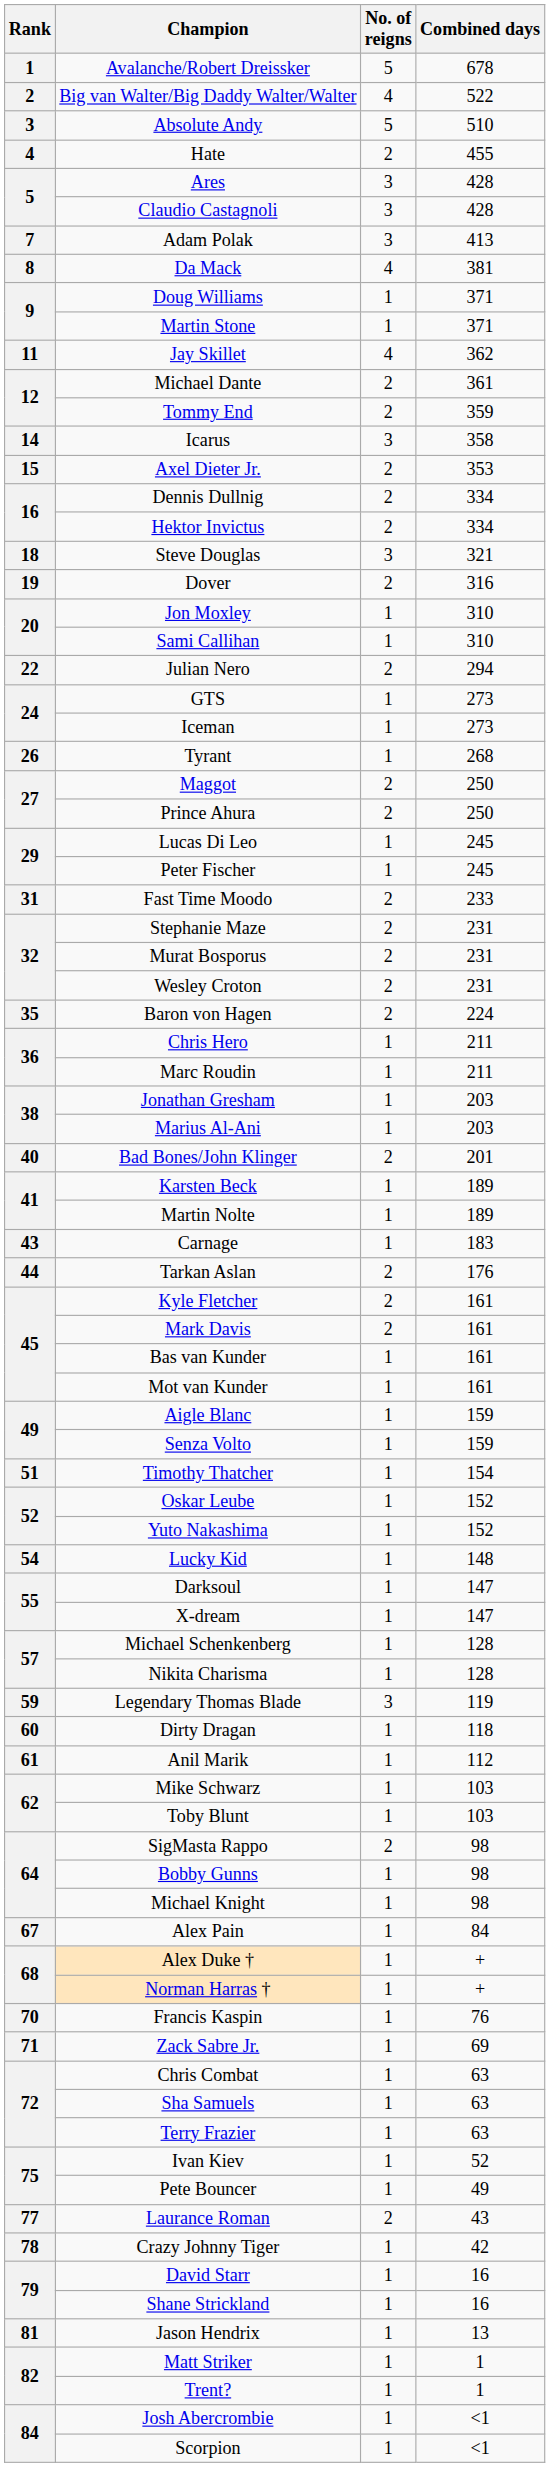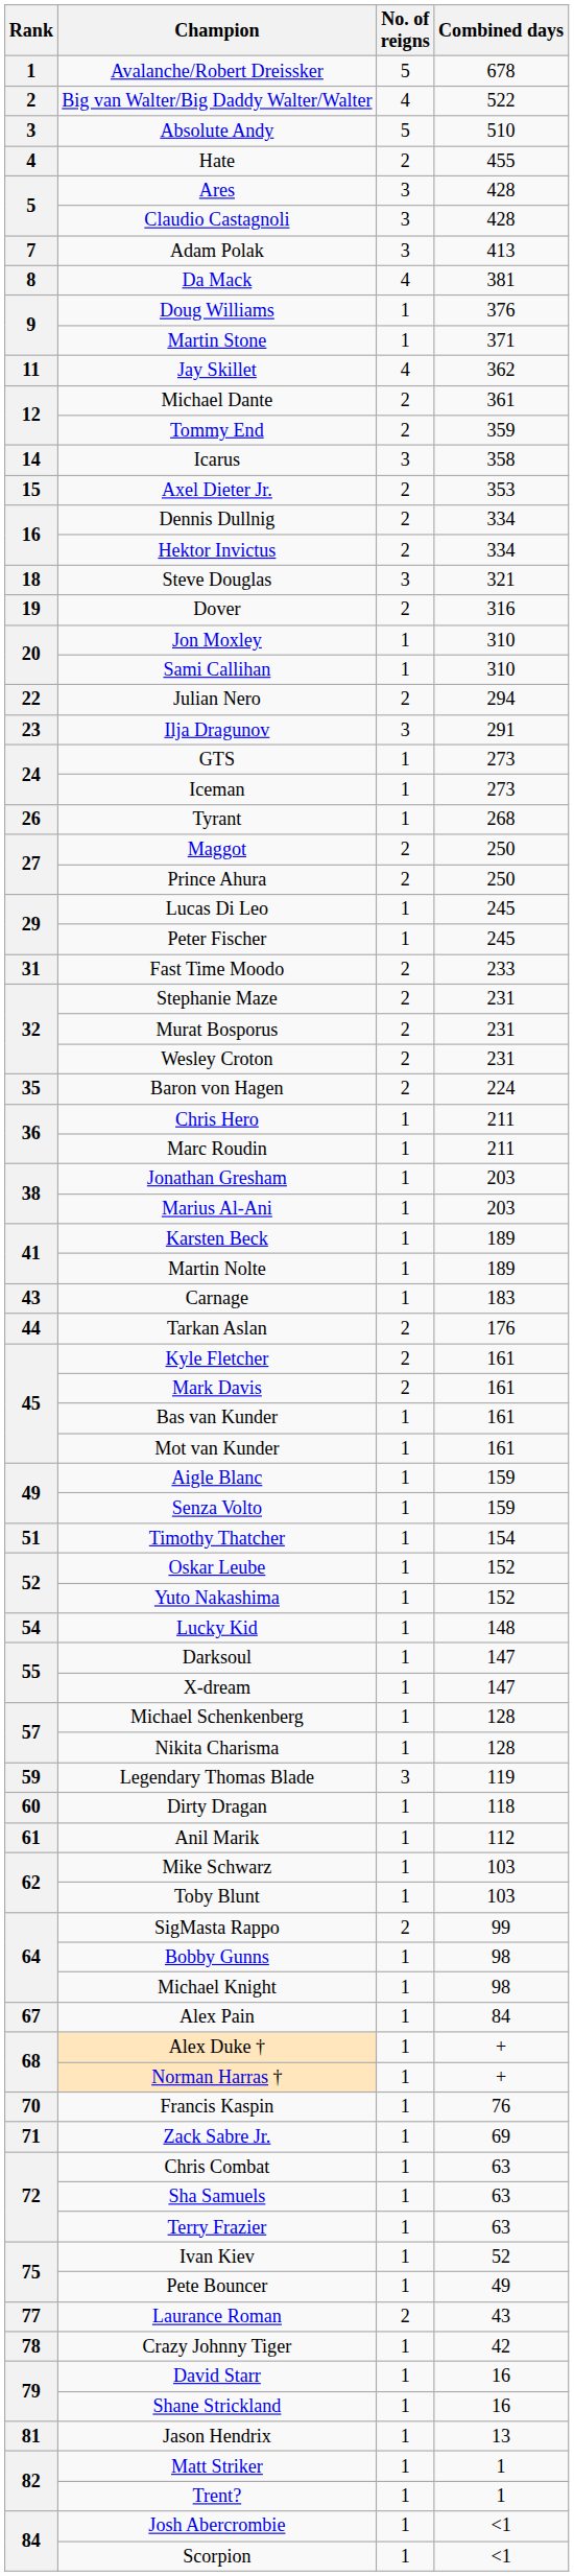 <table class="wikitable sortable" style="text-align: center">
 <tr>
 <th>Rank</th>
 <th>Champion</th>
 <th>No. of<br>reigns</th>
 <th>Combined days</th>
 </tr>
 <tr>
 <th>1</th>
 <td><a href='#'>Avalanche/Robert Dreissker</a></td>
 <td>5</td>
 <td>678</td>
 </tr>
 <tr>
 <th>2</th>
 <td><a href='#'>Big van Walter/Big Daddy Walter/Walter</a></td>
 <td>4</td>
 <td>522</td>
 </tr>
 <tr>
 <th>3</th>
 <td><a href='#'>Absolute Andy</a></td>
 <td>5</td>
 <td>510</td>
 </tr>
 <tr>
 <th>4</th>
 <td>Hate</td>
 <td>2</td>
 <td>455</td>
 </tr>
 <tr>
 <th rowspan=2>5</th>
 <td><a href='#'>Ares</a></td>
 <td>3</td>
 <td>428</td>
 </tr>
 <tr>
 <td><a href='#'>Claudio Castagnoli</a></td>
 <td>3</td>
 <td>428</td>
 </tr>
 <tr>
 <th>7</th>
 <td>Adam Polak</td>
 <td>3</td>
 <td>413</td>
 </tr>
 <tr>
 <th>8</th>
 <td><a href='#'>Da Mack</a></td>
 <td>4</td>
 <td>381</td>
 </tr>
 <tr>
 <th rowspan=2>9</th>
 <td><a href='#'>Doug Williams</a></td>
 <td>1</td>
-<td>371</td>
+<td>376</td>
 </tr>
 <tr>
 <td><a href='#'>Martin Stone</a></td>
 <td>1</td>
 <td>371</td>
 </tr>
 <tr>
 <th>11</th>
 <td><a href='#'>Jay Skillet</a></td>
 <td>4</td>
 <td>362</td>
 </tr>
 <tr>
 <th rowspan=2>12</th>
 <td>Michael Dante</td>
 <td>2</td>
 <td>361</td>
 </tr>
 <tr>
 <td><a href='#'>Tommy End</a></td>
 <td>2</td>
 <td>359</td>
 </tr>
 <tr>
 <th>14</th>
 <td>Icarus</td>
 <td>3</td>
 <td>358</td>
 </tr>
 <tr>
 <th>15</th>
 <td><a href='#'>Axel Dieter Jr.</a></td>
 <td>2</td>
 <td>353</td>
 </tr>
 <tr>
 <th rowspan=2>16</th>
 <td>Dennis Dullnig</td>
 <td>2</td>
 <td>334</td>
 </tr>
 <tr>
 <td><a href='#'>Hektor Invictus</a></td>
 <td>2</td>
 <td>334</td>
 </tr>
 <tr>
 <th>18</th>
 <td>Steve Douglas</td>
 <td>3</td>
 <td>321</td>
 </tr>
 <tr>
 <th>19</th>
 <td>Dover</td>
 <td>2</td>
 <td>316</td>
 </tr>
 <tr>
 <th rowspan=2>20</th>
 <td><a href='#'>Jon Moxley</a></td>
 <td>1</td>
 <td>310</td>
 </tr>
 <tr>
 <td><a href='#'>Sami Callihan</a></td>
 <td>1</td>
 <td>310</td>
 </tr>
 <tr>
 <th>22</th>
 <td>Julian Nero</td>
 <td>2</td>
 <td>294</td>
+</tr>
+<tr>
+<th>23</th>
+<td><a href='#'>Ilja Dragunov</a></td>
+<td>3</td>
+<td>291</td>
 </tr>
 <tr>
 <th rowspan=2>24</th>
 <td>GTS</td>
 <td>1</td>
 <td>273</td>
 </tr>
 <tr>
 <td>Iceman</td>
 <td>1</td>
 <td>273</td>
 </tr>
 <tr>
 <th>26</th>
 <td>Tyrant</td>
 <td>1</td>
 <td>268</td>
 </tr>
 <tr>
 <th rowspan=2>27</th>
 <td><a href='#'>Maggot</a></td>
 <td>2</td>
 <td>250</td>
 </tr>
 <tr>
 <td>Prince Ahura</td>
 <td>2</td>
 <td>250</td>
 </tr>
 <tr>
 <th rowspan=2>29</th>
 <td>Lucas Di Leo</td>
 <td>1</td>
 <td>245</td>
 </tr>
 <tr>
 <td>Peter Fischer</td>
 <td>1</td>
 <td>245</td>
 </tr>
 <tr>
 <th>31</th>
 <td>Fast Time Moodo</td>
 <td>2</td>
 <td>233</td>
 </tr>
 <tr>
 <th rowspan=3>32</th>
 <td>Stephanie Maze</td>
 <td>2</td>
 <td>231</td>
 </tr>
 <tr>
 <td>Murat Bosporus</td>
 <td>2</td>
 <td>231</td>
 </tr>
 <tr>
 <td>Wesley Croton</td>
 <td>2</td>
 <td>231</td>
 </tr>
 <tr>
 <th>35</th>
 <td>Baron von Hagen</td>
 <td>2</td>
 <td>224</td>
 </tr>
 <tr>
 <th rowspan=2>36</th>
 <td><a href='#'>Chris Hero</a></td>
 <td>1</td>
 <td>211</td>
 </tr>
 <tr>
 <td>Marc Roudin</td>
 <td>1</td>
 <td>211</td>
 </tr>
 <tr>
 <th rowspan=2>38</th>
 <td><a href='#'>Jonathan Gresham</a></td>
 <td>1</td>
 <td>203</td>
 </tr>
 <tr>
 <td><a href='#'>Marius Al-Ani</a></td>
 <td>1</td>
 <td>203</td>
-</tr>
-<tr>
-<th>40</th>
-<td><a href='#'>Bad Bones/John Klinger</a></td>
-<td>2</td>
-<td>201</td>
 </tr>
 <tr>
 <th rowspan=2>41</th>
 <td><a href='#'>Karsten Beck</a></td>
 <td>1</td>
 <td>189</td>
 </tr>
 <tr>
 <td>Martin Nolte</td>
 <td>1</td>
 <td>189</td>
 </tr>
 <tr>
 <th>43</th>
 <td>Carnage</td>
 <td>1</td>
 <td>183</td>
 </tr>
 <tr>
 <th>44</th>
 <td>Tarkan Aslan</td>
 <td>2</td>
 <td>176</td>
 </tr>
 <tr>
 <th rowspan=4>45</th>
 <td><a href='#'>Kyle Fletcher</a></td>
 <td>2</td>
 <td>161</td>
 </tr>
 <tr>
 <td><a href='#'>Mark Davis</a></td>
 <td>2</td>
 <td>161</td>
 </tr>
 <tr>
 <td>Bas van Kunder</td>
 <td>1</td>
 <td>161</td>
 </tr>
 <tr>
 <td>Mot van Kunder</td>
 <td>1</td>
 <td>161</td>
 </tr>
 <tr>
 <th rowspan=2>49</th>
 <td><a href='#'>Aigle Blanc</a></td>
 <td>1</td>
 <td>159</td>
 </tr>
 <tr>
 <td><a href='#'>Senza Volto</a></td>
 <td>1</td>
 <td>159</td>
 </tr>
 <tr>
 <th>51</th>
 <td><a href='#'>Timothy Thatcher</a></td>
 <td>1</td>
 <td>154</td>
 </tr>
 <tr>
 <th rowspan=2>52</th>
 <td><a href='#'>Oskar Leube</a></td>
 <td>1</td>
 <td>152</td>
 </tr>
 <tr>
 <td><a href='#'>Yuto Nakashima</a></td>
 <td>1</td>
 <td>152</td>
 </tr>
 <tr>
 <th>54</th>
 <td><a href='#'>Lucky Kid</a></td>
 <td>1</td>
 <td>148</td>
 </tr>
 <tr>
 <th rowspan=2>55</th>
 <td>Darksoul</td>
 <td>1</td>
 <td>147</td>
 </tr>
 <tr>
 <td>X-dream</td>
 <td>1</td>
 <td>147</td>
 </tr>
 <tr>
 <th rowspan=2>57</th>
 <td>Michael Schenkenberg</td>
 <td>1</td>
 <td>128</td>
 </tr>
 <tr>
 <td>Nikita Charisma</td>
 <td>1</td>
 <td>128</td>
 </tr>
 <tr>
 <th>59</th>
 <td>Legendary Thomas Blade</td>
 <td>3</td>
 <td>119</td>
 </tr>
 <tr>
 <th>60</th>
 <td>Dirty Dragan</td>
 <td>1</td>
 <td>118</td>
 </tr>
 <tr>
 <th>61</th>
 <td>Anil Marik</td>
 <td>1</td>
 <td>112</td>
 </tr>
 <tr>
 <th rowspan=2>62</th>
 <td>Mike Schwarz</td>
 <td>1</td>
 <td>103</td>
 </tr>
 <tr>
 <td>Toby Blunt</td>
 <td>1</td>
 <td>103</td>
 </tr>
 <tr>
 <th rowspan=3>64</th>
 <td>SigMasta Rappo</td>
 <td>2</td>
-<td>98</td>
+<td>99</td>
 </tr>
 <tr>
 <td><a href='#'>Bobby Gunns</a></td>
 <td>1</td>
 <td>98</td>
 </tr>
 <tr>
 <td>Michael Knight</td>
 <td>1</td>
 <td>98</td>
 </tr>
 <tr>
 <th>67</th>
 <td>Alex Pain</td>
 <td>1</td>
 <td>84</td>
 </tr>
 <tr>
 <th rowspan=2>68</th>
 <td style="background-color:#ffe6bd">Alex Duke †</td>
 <td>1</td>
 <td>+</td>
 </tr>
 <tr>
 <td style="background-color:#ffe6bd"><a href='#'>Norman Harras</a> †</td>
 <td>1</td>
 <td>+</td>
 </tr>
 <tr>
 <th>70</th>
 <td>Francis Kaspin</td>
 <td>1</td>
 <td>76</td>
 </tr>
 <tr>
 <th>71</th>
 <td><a href='#'>Zack Sabre Jr.</a></td>
 <td>1</td>
 <td>69</td>
 </tr>
 <tr>
 <th rowspan=3>72</th>
 <td>Chris Combat</td>
 <td>1</td>
 <td>63</td>
 </tr>
 <tr>
 <td><a href='#'>Sha Samuels</a></td>
 <td>1</td>
 <td>63</td>
 </tr>
 <tr>
 <td><a href='#'>Terry Frazier</a></td>
 <td>1</td>
 <td>63</td>
 </tr>
 <tr>
 <th rowspan=2>75</th>
 <td>Ivan Kiev</td>
 <td>1</td>
 <td>52</td>
 </tr>
 <tr>
 <td>Pete Bouncer</td>
 <td>1</td>
 <td>49</td>
 </tr>
 <tr>
 <th>77</th>
 <td><a href='#'>Laurance Roman</a></td>
 <td>2</td>
 <td>43</td>
 </tr>
 <tr>
 <th>78</th>
 <td>Crazy Johnny Tiger</td>
 <td>1</td>
 <td>42</td>
 </tr>
 <tr>
 <th rowspan=2>79</th>
 <td><a href='#'>David Starr</a></td>
 <td>1</td>
 <td>16</td>
 </tr>
 <tr>
 <td><a href='#'>Shane Strickland</a></td>
 <td>1</td>
 <td>16</td>
 </tr>
 <tr>
 <th>81</th>
 <td>Jason Hendrix</td>
 <td>1</td>
 <td>13</td>
 </tr>
 <tr>
 <th rowspan=2>82</th>
 <td><a href='#'>Matt Striker</a></td>
 <td>1</td>
 <td>1</td>
 </tr>
 <tr>
 <td><a href='#'>Trent?</a></td>
 <td>1</td>
 <td>1</td>
 </tr>
 <tr>
 <th rowspan=2>84</th>
 <td><a href='#'>Josh Abercrombie</a></td>
 <td>1</td>
 <td><1</td>
 </tr>
 <tr>
 <td>Scorpion</td>
 <td>1</td>
 <td><1</td>
 </tr>
 </table>
